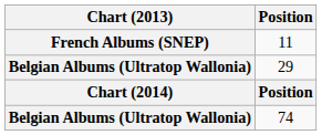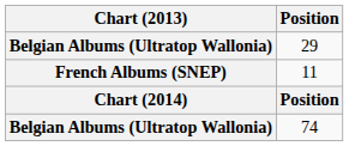 <table class="wikitable plainrowheaders" style="text-align:center">
 <tr>
 <th scope="col">Chart (2013)</th>
 <th scope="col">Position</th>
 </tr>
 <tr>
+<th scope="row">Belgian Albums (Ultratop Wallonia)</th>
+<td>29</td>
+</tr>
+<tr>
 <th scope="row">French Albums (SNEP)</th>
 <td>11</td>
-</tr>
-<tr>
-<th scope="row">Belgian Albums (Ultratop Wallonia)</th>
-<td>29</td>
 </tr>
 <tr>
 <th scope="col">Chart (2014)</th>
 <th scope="col">Position</th>
 </tr>
 <tr>
 <th scope="row">Belgian Albums (Ultratop Wallonia)</th>
 <td>74</td>
 </tr>
 </table>
